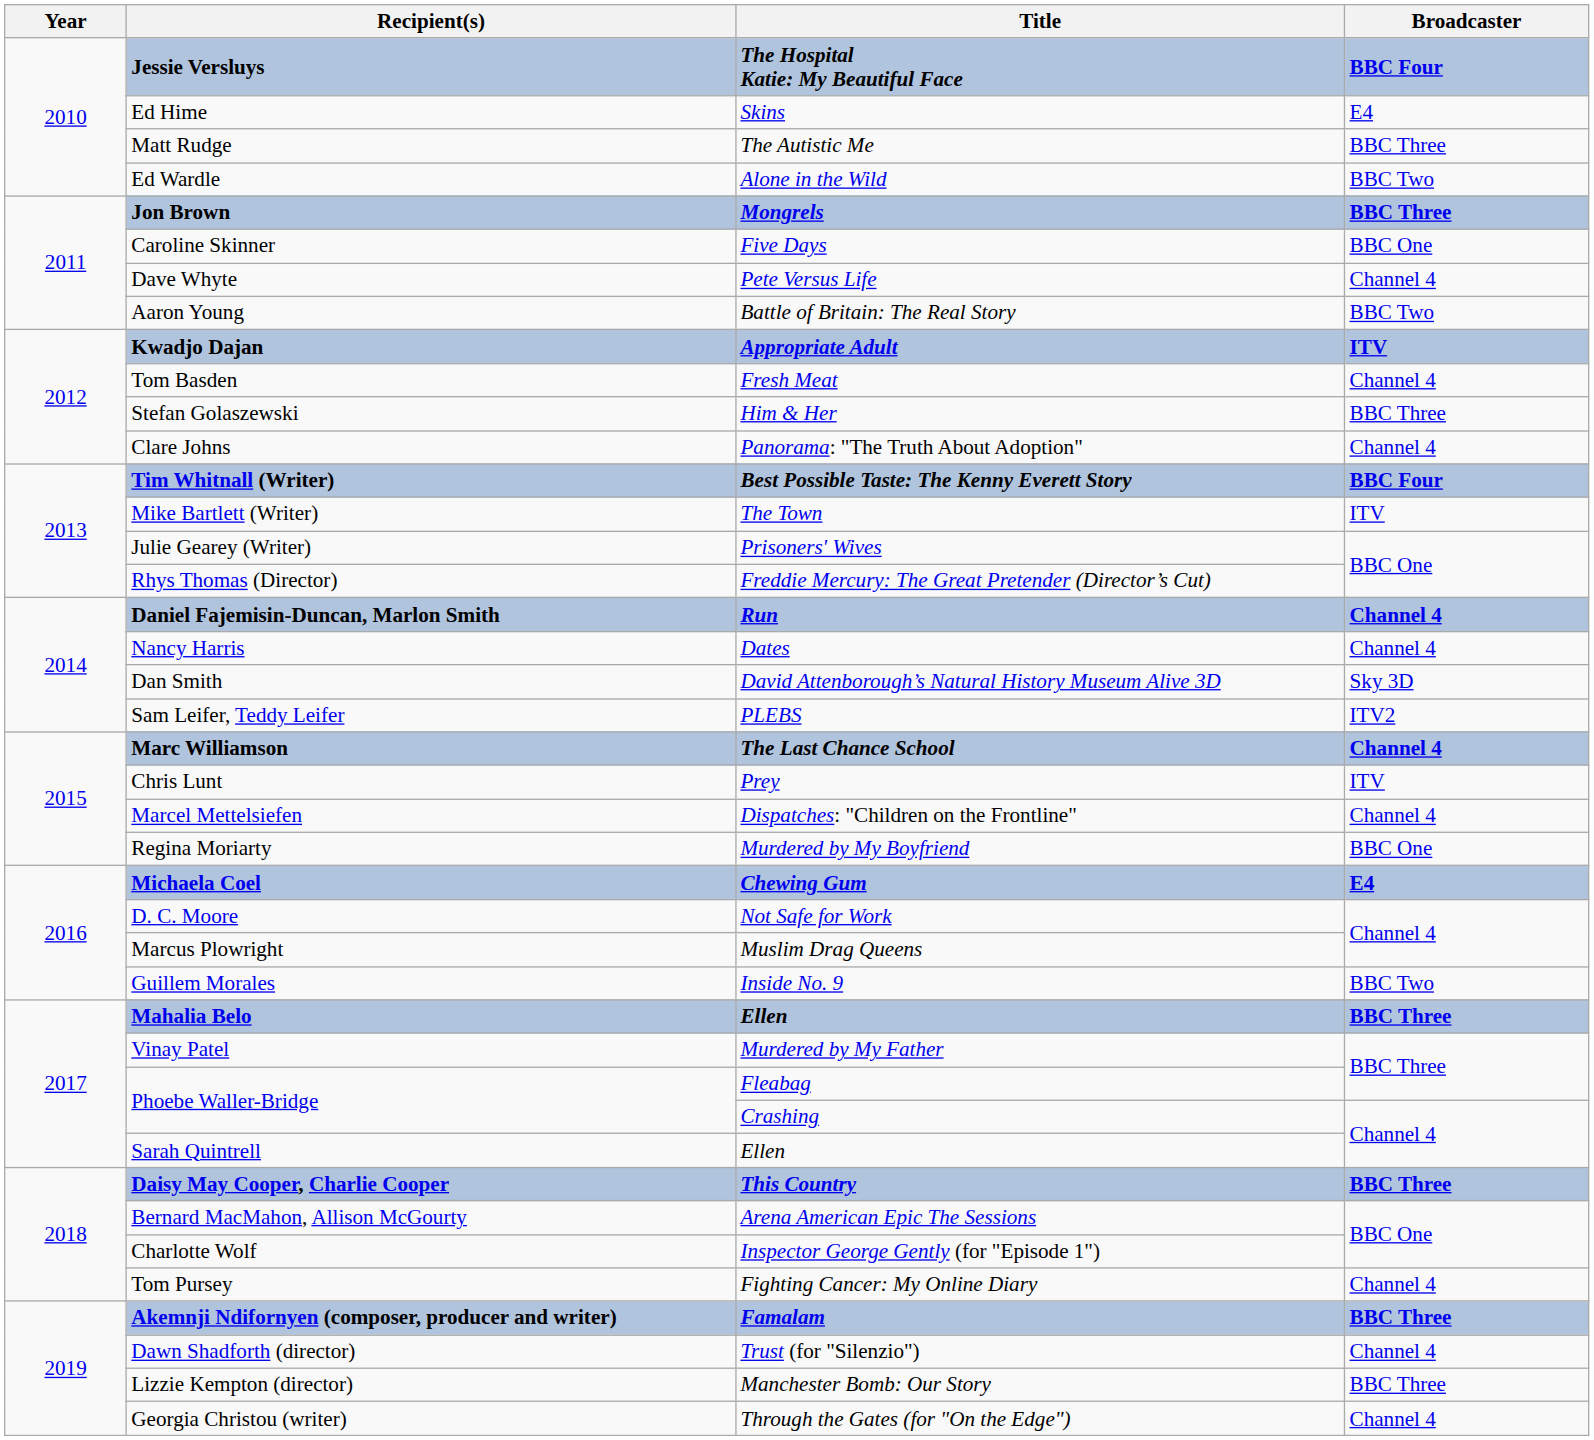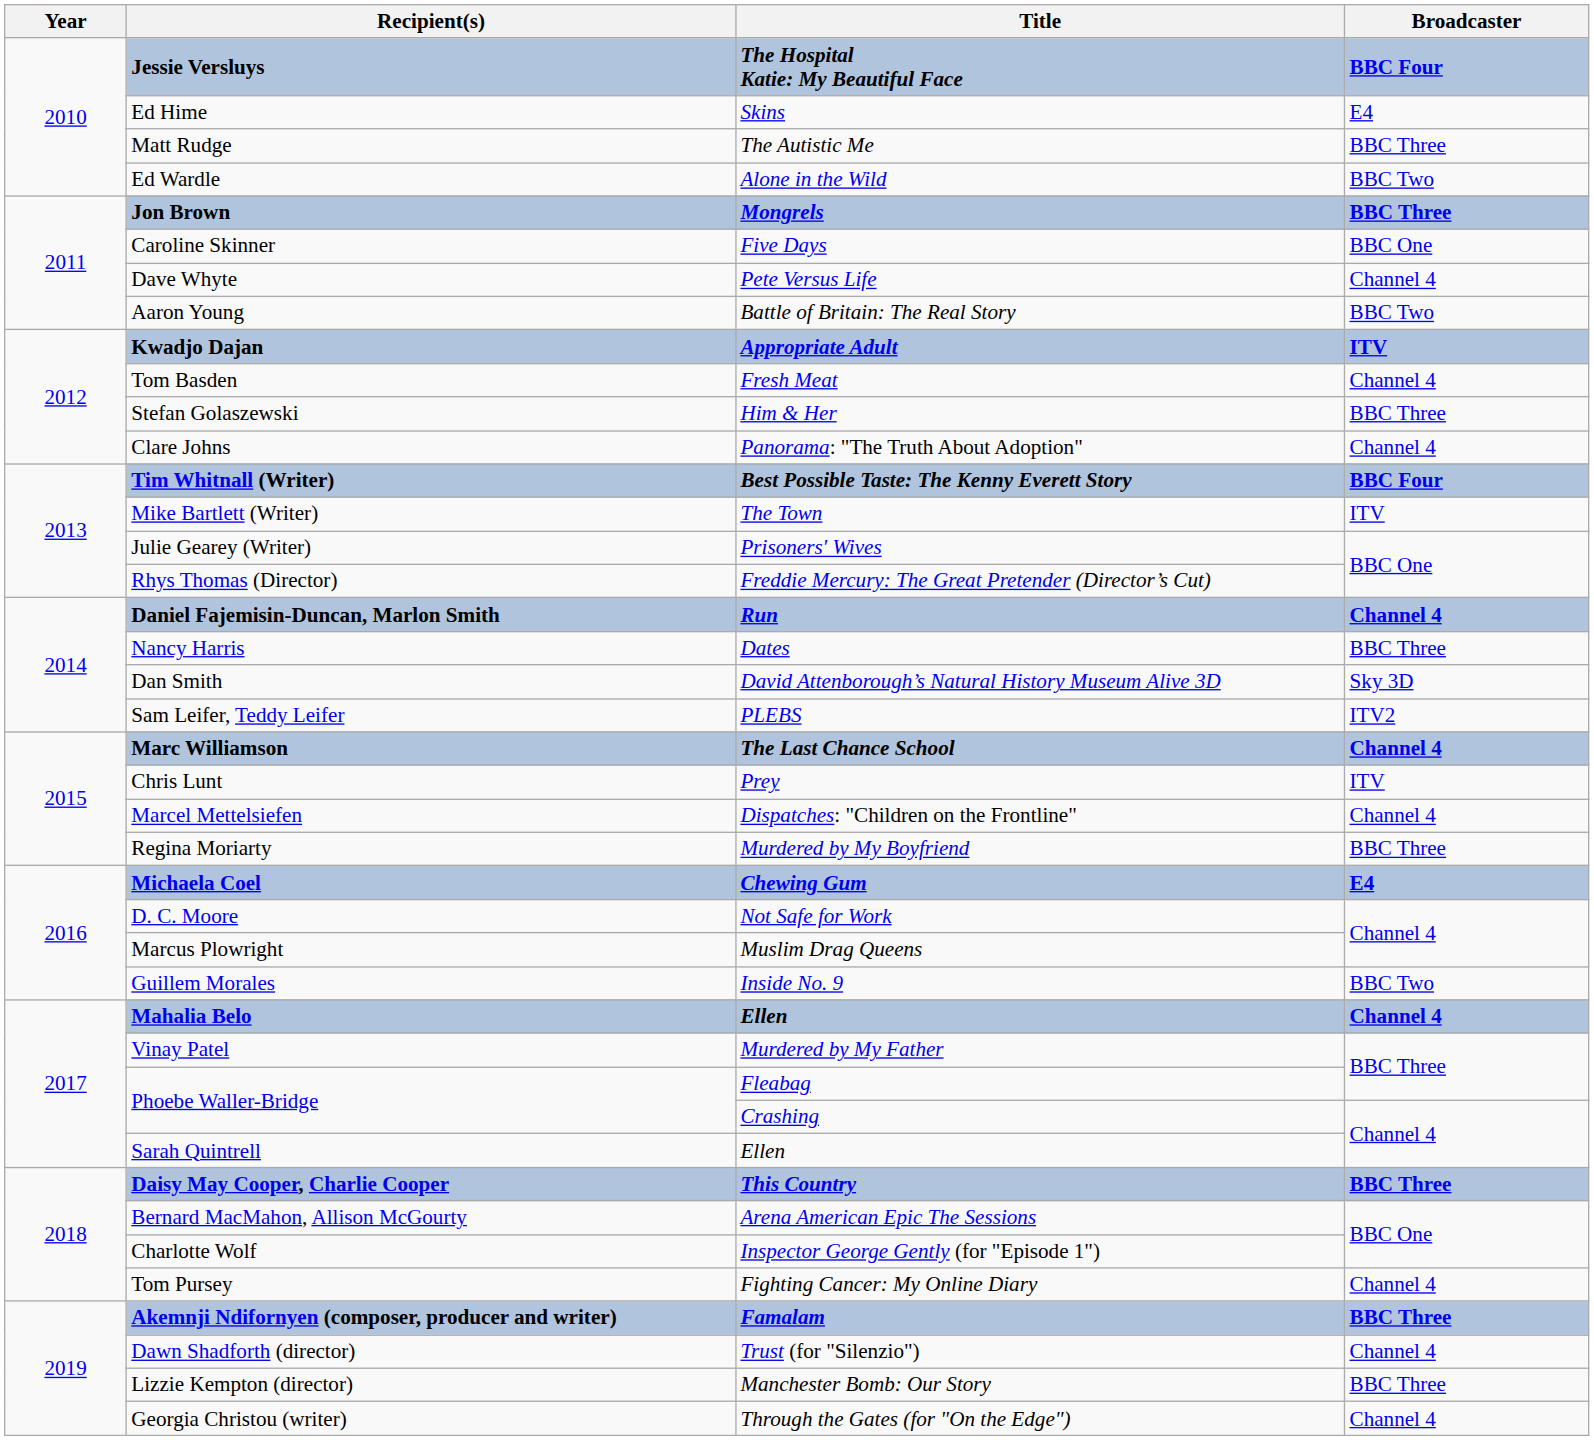 <table class="wikitable" width="95%">
 <tr>
 <th width=5%>Year</th>
 <th width=25%>Recipient(s)</th>
 <th width=25%>Title</th>
 <th width=10%>Broadcaster</th>
 </tr>
 <tr>
 <td rowspan="4" style="text-align:center;"><a href='#'>2010</a></td>
 <td style="background:#B0C4DE;"><strong>Jessie Versluys</strong></td>
 <td style="background:#B0C4DE;"><strong><em>The Hospital<br>Katie: My Beautiful Face</em></strong></td>
 <td style="background:#B0C4DE;"><strong><a href='#'>BBC Four</a></strong></td>
 </tr>
 <tr>
 <td>Ed Hime</td>
 <td><em><a href='#'>Skins</a></em></td>
 <td><a href='#'>E4</a></td>
 </tr>
 <tr>
 <td>Matt Rudge</td>
 <td><em>The Autistic Me</em></td>
 <td><a href='#'>BBC Three</a></td>
 </tr>
 <tr>
 <td>Ed Wardle</td>
 <td><em><a href='#'>Alone in the Wild</a></em></td>
 <td><a href='#'>BBC Two</a></td>
 </tr>
 <tr>
 <td rowspan="4" style="text-align:center;"><a href='#'>2011</a></td>
 <td style="background:#B0C4DE;"><strong>Jon Brown</strong></td>
 <td style="background:#B0C4DE;"><strong><em><a href='#'>Mongrels</a></em></strong></td>
 <td style="background:#B0C4DE;"><strong><a href='#'>BBC Three</a></strong></td>
 </tr>
 <tr>
 <td>Caroline Skinner</td>
 <td><em><a href='#'>Five Days</a></em></td>
 <td><a href='#'>BBC One</a></td>
 </tr>
 <tr>
 <td>Dave Whyte</td>
 <td><em><a href='#'>Pete Versus Life</a></em></td>
 <td><a href='#'>Channel 4</a></td>
 </tr>
 <tr>
 <td>Aaron Young</td>
 <td><em>Battle of Britain: The Real Story</em></td>
 <td><a href='#'>BBC Two</a></td>
 </tr>
 <tr>
 <td rowspan="4" style="text-align:center;"><a href='#'>2012</a></td>
 <td style="background:#B0C4DE;"><strong>Kwadjo Dajan</strong></td>
 <td style="background:#B0C4DE;"><strong><em><a href='#'>Appropriate Adult</a></em></strong></td>
 <td style="background:#B0C4DE;"><strong><a href='#'>ITV</a></strong></td>
 </tr>
 <tr>
 <td>Tom Basden</td>
 <td><em><a href='#'>Fresh Meat</a></em></td>
 <td><a href='#'>Channel 4</a></td>
 </tr>
 <tr>
 <td>Stefan Golaszewski</td>
 <td><em><a href='#'>Him & Her</a></em></td>
 <td><a href='#'>BBC Three</a></td>
 </tr>
 <tr>
 <td>Clare Johns</td>
 <td><em><a href='#'>Panorama</a></em>: "The Truth About Adoption"</td>
 <td><a href='#'>Channel 4</a></td>
 </tr>
 <tr>
 <td rowspan="4" style="text-align:center;"><a href='#'>2013</a></td>
 <td style="background:#B0C4DE;"><strong><a href='#'>Tim Whitnall</a> (Writer)</strong></td>
 <td style="background:#B0C4DE;"><strong><em>Best Possible Taste: The Kenny Everett Story</em></strong></td>
 <td style="background:#B0C4DE;"><strong><a href='#'>BBC Four</a></strong></td>
 </tr>
 <tr>
 <td><a href='#'>Mike Bartlett</a> (Writer)</td>
 <td><em><a href='#'>The Town</a></em></td>
 <td><a href='#'>ITV</a></td>
 </tr>
 <tr>
 <td>Julie Gearey (Writer)</td>
 <td><em><a href='#'>Prisoners' Wives</a></em></td>
 <td rowspan="2"><a href='#'>BBC One</a></td>
 </tr>
 <tr>
 <td><a href='#'>Rhys Thomas</a> (Director)</td>
 <td><em><a href='#'>Freddie Mercury: The Great Pretender</a> (Director’s Cut)</em></td>
 </tr>
 <tr>
 <td rowspan="4" style="text-align:center;"><a href='#'>2014</a></td>
 <td style="background:#B0C4DE;"><strong>Daniel Fajemisin-Duncan, Marlon Smith</strong></td>
 <td style="background:#B0C4DE;"><strong><em><a href='#'>Run</a></em></strong></td>
 <td style="background:#B0C4DE;"><strong><a href='#'>Channel 4</a></strong></td>
 </tr>
 <tr>
 <td><a href='#'>Nancy Harris</a></td>
 <td><em><a href='#'>Dates</a></em></td>
-<td><a href='#'>Channel 4</a></td>
+<td><a href='#'>BBC Three</a></td>
 </tr>
 <tr>
 <td>Dan Smith</td>
 <td><em><a href='#'>David Attenborough’s Natural History Museum Alive 3D</a></em></td>
 <td><a href='#'>Sky 3D</a></td>
 </tr>
 <tr>
 <td>Sam Leifer, <a href='#'>Teddy Leifer</a></td>
 <td><em><a href='#'>PLEBS</a></em></td>
 <td><a href='#'>ITV2</a></td>
 </tr>
 <tr>
 <td rowspan="4" style="text-align:center;"><a href='#'>2015</a></td>
 <td style="background:#B0C4DE;"><strong>Marc Williamson</strong></td>
 <td style="background:#B0C4DE;"><strong><em>The Last Chance School</em></strong></td>
 <td style="background:#B0C4DE;"><strong><a href='#'>Channel 4</a></strong></td>
 </tr>
 <tr>
 <td>Chris Lunt</td>
 <td><em><a href='#'>Prey</a></em></td>
 <td><a href='#'>ITV</a></td>
 </tr>
 <tr>
 <td><a href='#'>Marcel Mettelsiefen</a></td>
 <td><em><a href='#'>Dispatches</a></em>: "Children on the Frontline"</td>
 <td><a href='#'>Channel 4</a></td>
 </tr>
 <tr>
 <td>Regina Moriarty</td>
 <td><em><a href='#'>Murdered by My Boyfriend</a></em></td>
-<td><a href='#'>BBC One</a></td>
+<td><a href='#'>BBC Three</a></td>
 </tr>
 <tr>
 <td rowspan="4" style="text-align:center;"><a href='#'>2016</a></td>
 <td style="background:#B0C4DE;"><strong><a href='#'>Michaela Coel</a></strong></td>
 <td style="background:#B0C4DE;"><strong><em><a href='#'>Chewing Gum</a></em></strong></td>
 <td style="background:#B0C4DE;"><strong><a href='#'>E4</a></strong></td>
 </tr>
 <tr>
 <td><a href='#'>D. C. Moore</a></td>
 <td><em><a href='#'>Not Safe for Work</a></em></td>
 <td rowspan="2"><a href='#'>Channel 4</a></td>
 </tr>
 <tr>
 <td>Marcus Plowright</td>
 <td><em>Muslim Drag Queens</em></td>
 </tr>
 <tr>
 <td><a href='#'>Guillem Morales</a></td>
 <td><em><a href='#'>Inside No. 9</a></em></td>
 <td><a href='#'>BBC Two</a></td>
 </tr>
 <tr>
 <td rowspan="5" style="text-align:center;"><a href='#'>2017</a><br></td>
 <td style="background:#B0C4DE;"><strong><a href='#'>Mahalia Belo</a></strong></td>
 <td style="background:#B0C4DE;"><strong><em>Ellen</em></strong></td>
-<td style="background:#B0C4DE;"><strong><a href='#'>BBC Three</a></strong></td>
+<td style="background:#B0C4DE;"><strong><a href='#'>Channel 4</a></strong></td>
 </tr>
 <tr>
 <td><a href='#'>Vinay Patel</a></td>
 <td><em><a href='#'>Murdered by My Father</a></em></td>
 <td rowspan="2"><a href='#'>BBC Three</a></td>
 </tr>
 <tr>
 <td rowspan="2"><a href='#'>Phoebe Waller-Bridge</a></td>
 <td><em><a href='#'>Fleabag</a></em></td>
 </tr>
 <tr>
 <td><em><a href='#'>Crashing</a></em></td>
 <td rowspan="2"><a href='#'>Channel 4</a></td>
 </tr>
 <tr>
 <td><a href='#'>Sarah Quintrell</a></td>
 <td><em>Ellen</em></td>
 </tr>
 <tr>
 <td rowspan="4" style="text-align:center;"><a href='#'>2018</a><br></td>
 <td style="background:#B0C4DE;"><strong><a href='#'>Daisy May Cooper</a>, <a href='#'>Charlie Cooper</a></strong></td>
 <td style="background:#B0C4DE;"><strong><em><a href='#'>This Country</a></em></strong></td>
 <td style="background:#B0C4DE;"><strong><a href='#'>BBC Three</a></strong></td>
 </tr>
 <tr>
 <td><a href='#'>Bernard MacMahon</a>, <a href='#'>Allison McGourty</a></td>
 <td><em><a href='#'>Arena American Epic The Sessions</a></em></td>
 <td rowspan="2"><a href='#'>BBC One</a></td>
 </tr>
 <tr>
 <td>Charlotte Wolf</td>
 <td><em><a href='#'>Inspector George Gently</a></em> (for "Episode 1")</td>
 </tr>
 <tr>
 <td>Tom Pursey</td>
 <td><em>Fighting Cancer: My Online Diary</em></td>
 <td><a href='#'>Channel 4</a></td>
 </tr>
 <tr>
 <td rowspan="4" style="text-align:center;"><a href='#'>2019</a><br></td>
 <td style="background:#B0C4DE;"><strong><a href='#'>Akemnji Ndifornyen</a> (composer, producer and writer)</strong></td>
 <td style="background:#B0C4DE;"><strong><em><a href='#'>Famalam</a></em></strong></td>
 <td style="background:#B0C4DE;"><strong><a href='#'>BBC Three</a></strong></td>
 </tr>
 <tr>
 <td><a href='#'>Dawn Shadforth</a> (director)</td>
 <td><em><a href='#'>Trust</a></em> (for "Silenzio")</td>
 <td><a href='#'>Channel 4</a></td>
 </tr>
 <tr>
 <td>Lizzie Kempton (director)</td>
 <td><em>Manchester Bomb: Our Story</em></td>
 <td><a href='#'>BBC Three</a></td>
 </tr>
 <tr>
 <td>Georgia Christou (writer)</td>
 <td><em>Through the Gates (for "On the Edge")</em></td>
 <td><a href='#'>Channel 4</a></td>
 </tr>
 <tr>
 </tr>
 </table>
